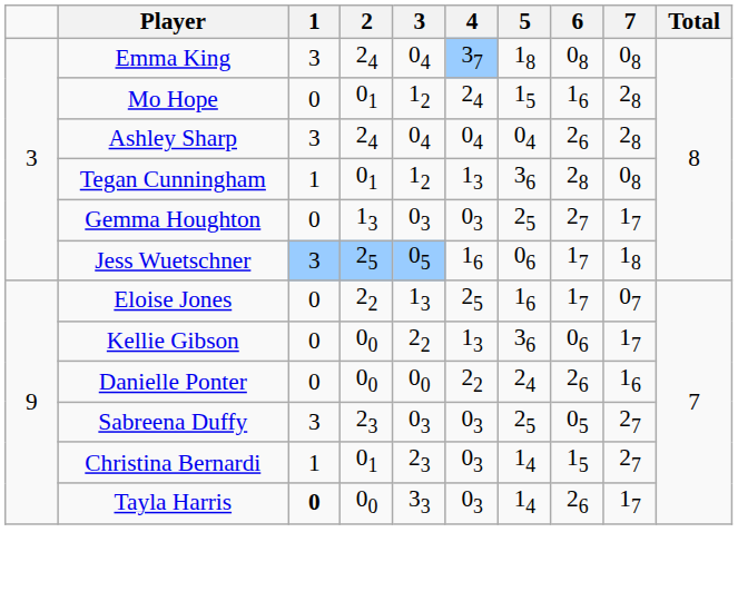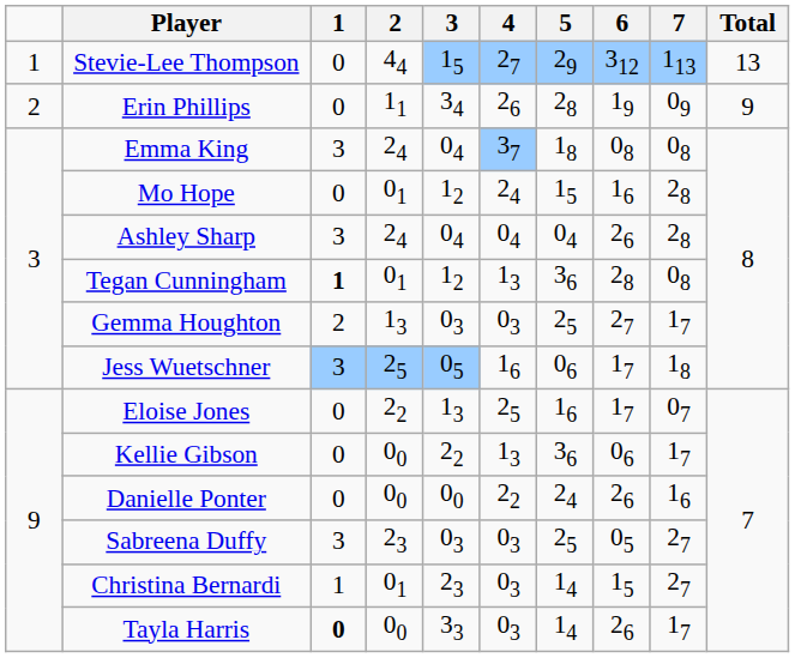 <table class="wikitable nowraplinks" style="text-align:center; line-height: 90%; font-size:90%;" width=50%>
 <tr>
 <td width=20></td>
 <th width=110 abbr="Position">Player</th>
 <th width=20 abbr="Round 1">1</th>
 <th width=20 abbr="Round 2">2</th>
 <th width=20 abbr="Round 3">3</th>
 <th width=20 abbr="Round 4">4</th>
 <th width=20 abbr="Round 5">5</th>
 <th width=20 abbr="Round 6">6</th>
 <th width=20 abbr="Round 7">7</th>
 <th width=20 abbr="Total">Total</th>
+</tr>
+<tr>
+<td>1</td>
+<td><a href='#'>Stevie-Lee Thompson</a></td>
+<td>0</td>
+<td>4<sub>4</sub></td>
+<td style="background:#99ccff;">1<sub>5</sub></td>
+<td style="background:#99ccff;">2<sub>7</sub></td>
+<td style="background:#99ccff;">2<sub>9</sub></td>
+<td style="background:#99ccff;">3<sub>12</sub></td>
+<td style="background:#99ccff;">1<sub>13</sub></td>
+<td>13</td>
+</tr>
+<tr>
+<td>2</td>
+<td><a href='#'>Erin Phillips</a></td>
+<td>0</td>
+<td>1<sub>1</sub></td>
+<td>3<sub>4</sub></td>
+<td>2<sub>6</sub></td>
+<td>2<sub>8</sub></td>
+<td>1<sub>9</sub></td>
+<td>0<sub>9</sub></td>
+<td>9</td>
 </tr>
 <tr>
 <td rowspan="6">3</td>
 <td><a href='#'>Emma King</a></td>
 <td>3</td>
 <td>2<sub>4</sub></td>
 <td>0<sub>4</sub></td>
 <td style="background:#99ccff;">3<sub>7</sub></td>
 <td>1<sub>8</sub></td>
 <td>0<sub>8</sub></td>
 <td>0<sub>8</sub></td>
 <td rowspan="6">8</td>
 </tr>
 <tr>
 <td><a href='#'>Mo Hope</a></td>
 <td>0</td>
 <td>0<sub>1</sub></td>
 <td>1<sub>2</sub></td>
 <td>2<sub>4</sub></td>
 <td>1<sub>5</sub></td>
 <td>1<sub>6</sub></td>
 <td>2<sub>8</sub></td>
 </tr>
 <tr>
 <td><a href='#'>Ashley Sharp</a></td>
 <td>3</td>
 <td>2<sub>4</sub></td>
 <td>0<sub>4</sub></td>
 <td>0<sub>4</sub></td>
 <td>0<sub>4</sub></td>
 <td>2<sub>6</sub></td>
 <td>2<sub>8</sub></td>
 </tr>
 <tr>
 <td><a href='#'>Tegan Cunningham</a></td>
-<td>1</td>
+<td><strong>1</strong></td>
 <td>0<sub>1</sub></td>
 <td>1<sub>2</sub></td>
 <td>1<sub>3</sub></td>
 <td>3<sub>6</sub></td>
 <td>2<sub>8</sub></td>
 <td>0<sub>8</sub></td>
 </tr>
 <tr>
 <td><a href='#'>Gemma Houghton</a></td>
-<td>0</td>
+<td>2</td>
 <td>1<sub>3</sub></td>
 <td>0<sub>3</sub></td>
 <td>0<sub>3</sub></td>
 <td>2<sub>5</sub></td>
 <td>2<sub>7</sub></td>
 <td>1<sub>7</sub></td>
 </tr>
 <tr>
 <td><a href='#'>Jess Wuetschner</a></td>
 <td style="background:#99ccff;">3</td>
 <td style="background:#99ccff;">2<sub>5</sub></td>
 <td style="background:#99ccff;">0<sub>5</sub></td>
 <td>1<sub>6</sub></td>
 <td>0<sub>6</sub></td>
 <td>1<sub>7</sub></td>
 <td>1<sub>8</sub></td>
 </tr>
 <tr>
 <td rowspan="6">9</td>
 <td><a href='#'>Eloise Jones</a></td>
 <td>0</td>
 <td>2<sub>2</sub></td>
 <td>1<sub>3</sub></td>
 <td>2<sub>5</sub></td>
 <td>1<sub>6</sub></td>
 <td>1<sub>7</sub></td>
 <td>0<sub>7</sub></td>
 <td rowspan="6">7</td>
 </tr>
 <tr>
 <td><a href='#'>Kellie Gibson</a></td>
 <td>0</td>
 <td>0<sub>0</sub></td>
 <td>2<sub>2</sub></td>
 <td>1<sub>3</sub></td>
 <td>3<sub>6</sub></td>
 <td>0<sub>6</sub></td>
 <td>1<sub>7</sub></td>
 </tr>
 <tr>
 <td><a href='#'>Danielle Ponter</a></td>
 <td>0</td>
 <td>0<sub>0</sub></td>
 <td>0<sub>0</sub></td>
 <td>2<sub>2</sub></td>
 <td>2<sub>4</sub></td>
 <td>2<sub>6</sub></td>
 <td>1<sub>6</sub></td>
 </tr>
 <tr>
 <td><a href='#'>Sabreena Duffy</a></td>
 <td>3</td>
 <td>2<sub>3</sub></td>
 <td>0<sub>3</sub></td>
 <td>0<sub>3</sub></td>
 <td>2<sub>5</sub></td>
 <td>0<sub>5</sub></td>
 <td>2<sub>7</sub></td>
 </tr>
 <tr>
 <td><a href='#'>Christina Bernardi</a></td>
 <td>1</td>
 <td>0<sub>1</sub></td>
 <td>2<sub>3</sub></td>
 <td>0<sub>3</sub></td>
 <td>1<sub>4</sub></td>
 <td>1<sub>5</sub></td>
 <td>2<sub>7</sub></td>
 </tr>
 <tr>
 <td><a href='#'>Tayla Harris</a></td>
 <td><strong>0</strong></td>
 <td>0<sub>0</sub></td>
 <td>3<sub>3</sub></td>
 <td>0<sub>3</sub></td>
 <td>1<sub>4</sub></td>
 <td>2<sub>6</sub></td>
 <td>1<sub>7</sub></td>
 </tr>
 </table>
